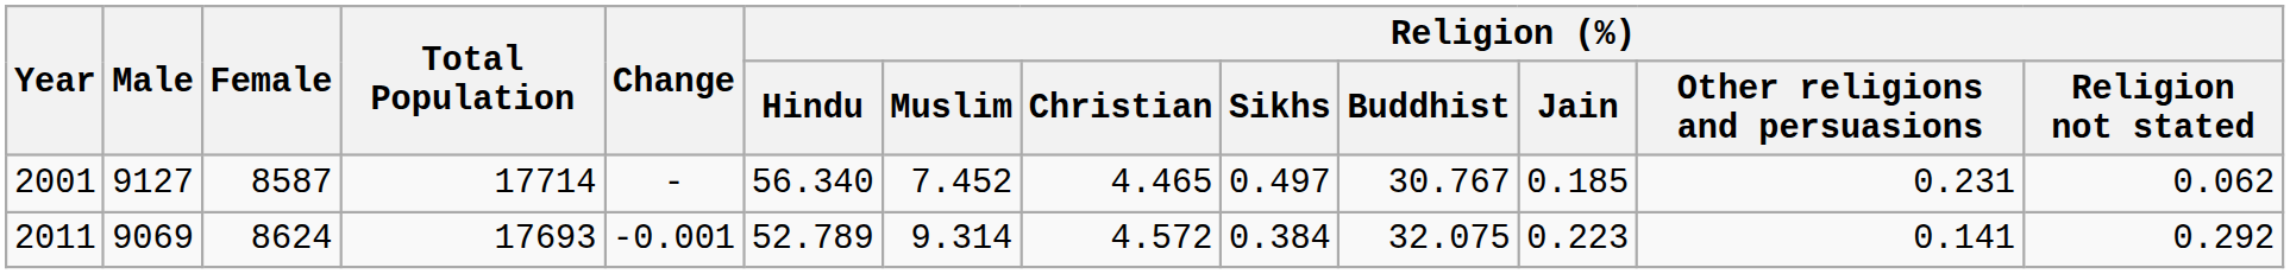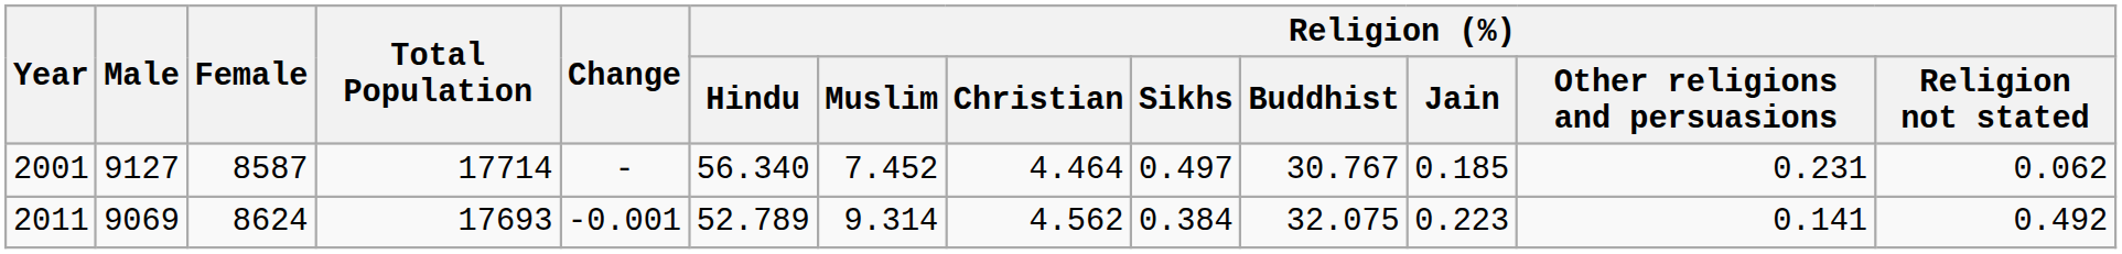 <table class="wikitable">
 <tr>
 <th rowspan="2">Year</th>
 <th rowspan="2">Male</th>
 <th rowspan="2">Female</th>
 <th rowspan="2">Total Population</th>
 <th rowspan="2">Change</th>
 <th colspan="8">Religion (%)</th>
 </tr>
 <tr>
 <th>Hindu</th>
 <th>Muslim</th>
 <th>Christian</th>
 <th>Sikhs</th>
 <th>Buddhist</th>
 <th>Jain</th>
 <th>Other religions and persuasions</th>
 <th>Religion not stated</th>
 </tr>
 <tr>
 <td>2001</td>
 <td style="text-align:right;">9127</td>
 <td style="text-align:right;">8587</td>
 <td style="text-align:right;">17714</td>
 <td style="text-align:center;">-</td>
 <td style="text-align:right;">56.340</td>
 <td style="text-align:right;">7.452</td>
-<td style="text-align:right;">4.465</td>
+<td style="text-align:right;">4.464</td>
 <td style="text-align:right;">0.497</td>
 <td style="text-align:right;">30.767</td>
 <td style="text-align:right;">0.185</td>
 <td style="text-align:right;">0.231</td>
 <td style="text-align:right;">0.062</td>
 </tr>
 <tr>
 <td>2011</td>
 <td style="text-align:right;">9069</td>
 <td style="text-align:right;">8624</td>
 <td style="text-align:right;">17693</td>
 <td style="text-align:right;">-0.001</td>
 <td style="text-align:right;">52.789</td>
 <td style="text-align:right;">9.314</td>
-<td style="text-align:right;">4.572</td>
+<td style="text-align:right;">4.562</td>
 <td style="text-align:right;">0.384</td>
 <td style="text-align:right;">32.075</td>
 <td style="text-align:right;">0.223</td>
 <td style="text-align:right;">0.141</td>
-<td style="text-align:right;">0.292</td>
+<td style="text-align:right;">0.492</td>
 </tr>
 </table>
